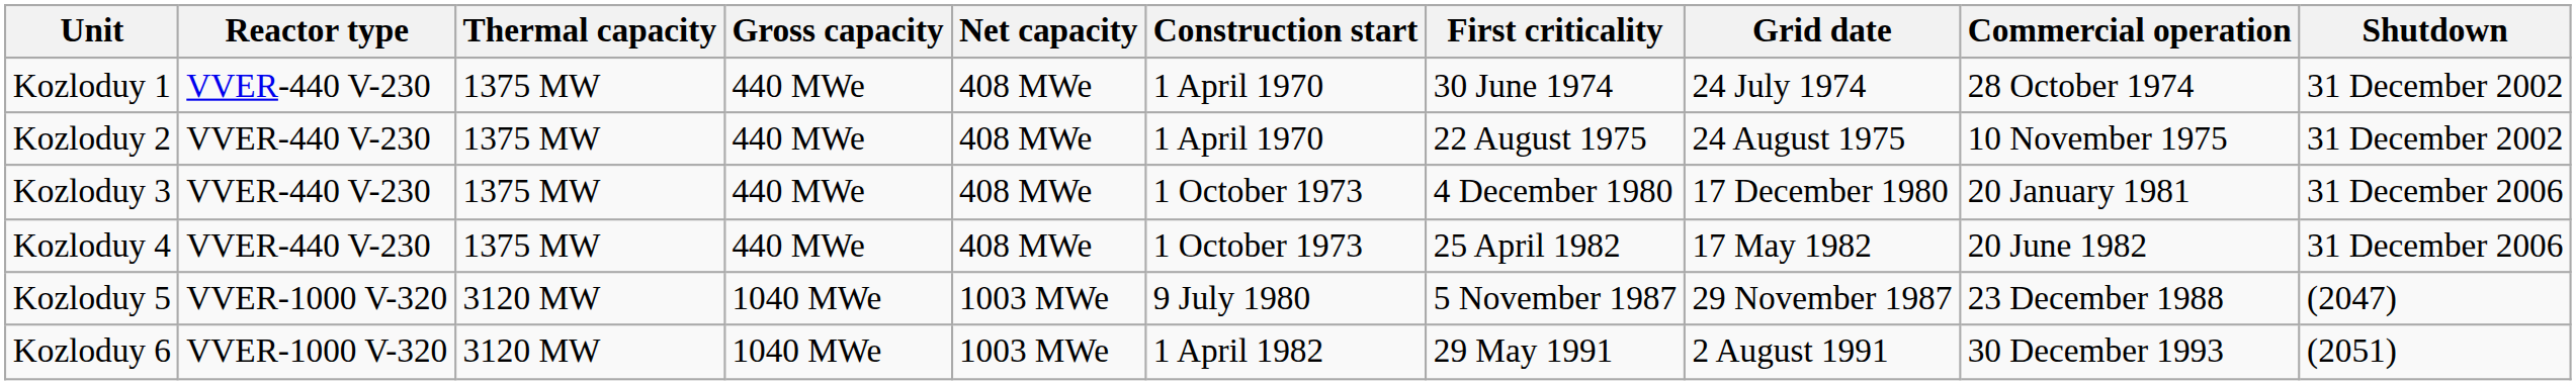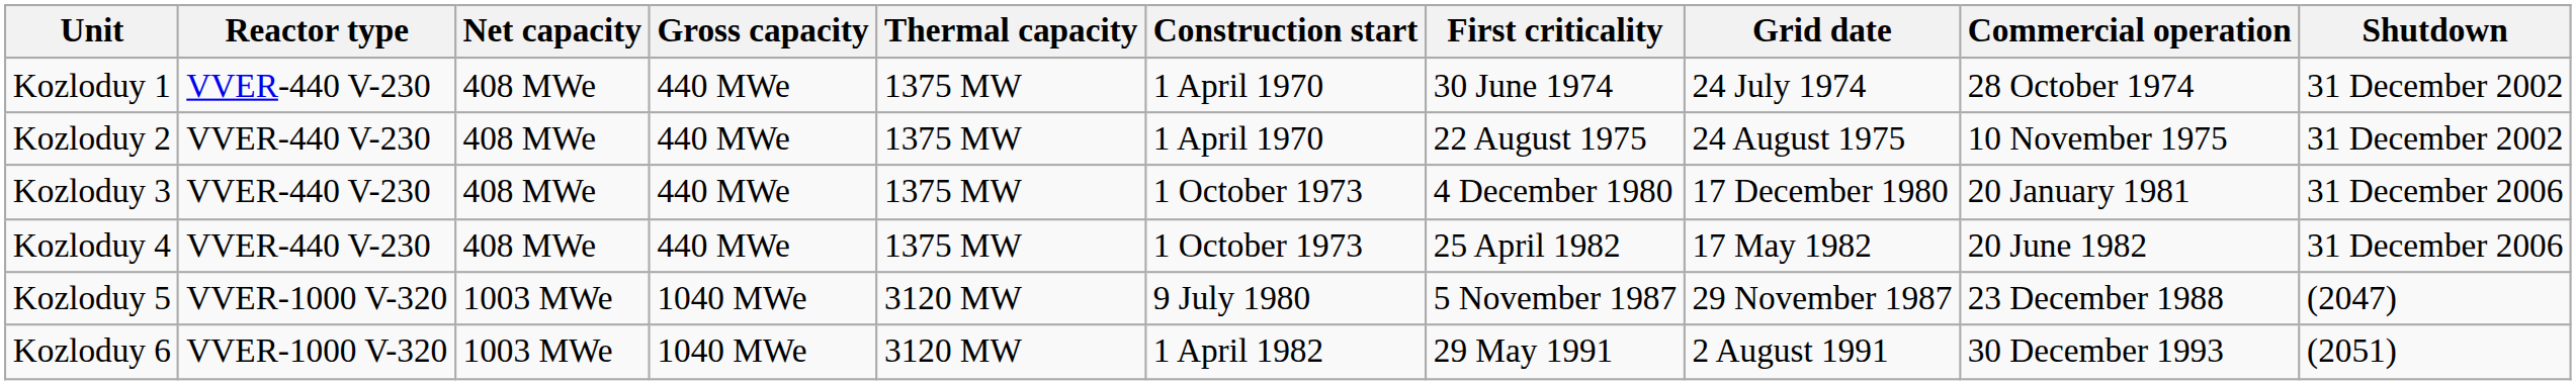 <table class="wikitable">
 <tr>
 <th>Unit</th>
 <th>Reactor type</th>
+<th>Net capacity</th>
+<th>Gross capacity</th>
 <th>Thermal capacity</th>
-<th>Gross capacity</th>
-<th>Net capacity</th>
 <th>Construction start</th>
 <th>First criticality</th>
 <th>Grid date</th>
 <th>Commercial operation</th>
 <th>Shutdown</th>
 </tr>
 <tr>
 <td>Kozloduy 1</td>
 <td><a href='#'>VVER</a>-440 V-230</td>
+<td>408 MWe</td>
+<td>440 MWe</td>
 <td>1375 MW</td>
-<td>440 MWe</td>
-<td>408 MWe</td>
 <td>1 April 1970</td>
 <td>30 June 1974</td>
 <td>24 July 1974</td>
 <td>28 October 1974</td>
 <td>31 December 2002</td>
 </tr>
 <tr>
 <td>Kozloduy 2</td>
 <td>VVER-440 V-230</td>
+<td>408 MWe</td>
+<td>440 MWe</td>
 <td>1375 MW</td>
-<td>440 MWe</td>
-<td>408 MWe</td>
 <td>1 April 1970</td>
 <td>22 August 1975</td>
 <td>24 August 1975</td>
 <td>10 November 1975</td>
 <td>31 December 2002</td>
 </tr>
 <tr>
 <td>Kozloduy 3</td>
 <td>VVER-440 V-230</td>
+<td>408 MWe</td>
+<td>440 MWe</td>
 <td>1375 MW</td>
-<td>440 MWe</td>
-<td>408 MWe</td>
 <td>1 October 1973</td>
 <td>4 December 1980</td>
 <td>17 December 1980</td>
 <td>20 January 1981</td>
 <td>31 December 2006</td>
 </tr>
 <tr>
 <td>Kozloduy 4</td>
 <td>VVER-440 V-230</td>
+<td>408 MWe</td>
+<td>440 MWe</td>
 <td>1375 MW</td>
-<td>440 MWe</td>
-<td>408 MWe</td>
 <td>1 October 1973</td>
 <td>25 April 1982</td>
 <td>17 May 1982</td>
 <td>20 June 1982</td>
 <td>31 December 2006</td>
 </tr>
 <tr>
 <td>Kozloduy 5</td>
 <td>VVER-1000 V-320</td>
+<td>1003 MWe</td>
+<td>1040 MWe</td>
 <td>3120 MW</td>
-<td>1040 MWe</td>
-<td>1003 MWe</td>
 <td>9 July 1980</td>
 <td>5 November 1987</td>
 <td>29 November 1987</td>
 <td>23 December 1988</td>
 <td>(2047)</td>
 </tr>
 <tr>
 <td>Kozloduy 6</td>
 <td>VVER-1000 V-320</td>
+<td>1003 MWe</td>
+<td>1040 MWe</td>
 <td>3120 MW</td>
-<td>1040 MWe</td>
-<td>1003 MWe</td>
 <td>1 April 1982</td>
 <td>29 May 1991</td>
 <td>2 August 1991</td>
 <td>30 December 1993</td>
 <td>(2051)</td>
 </tr>
 </table>
